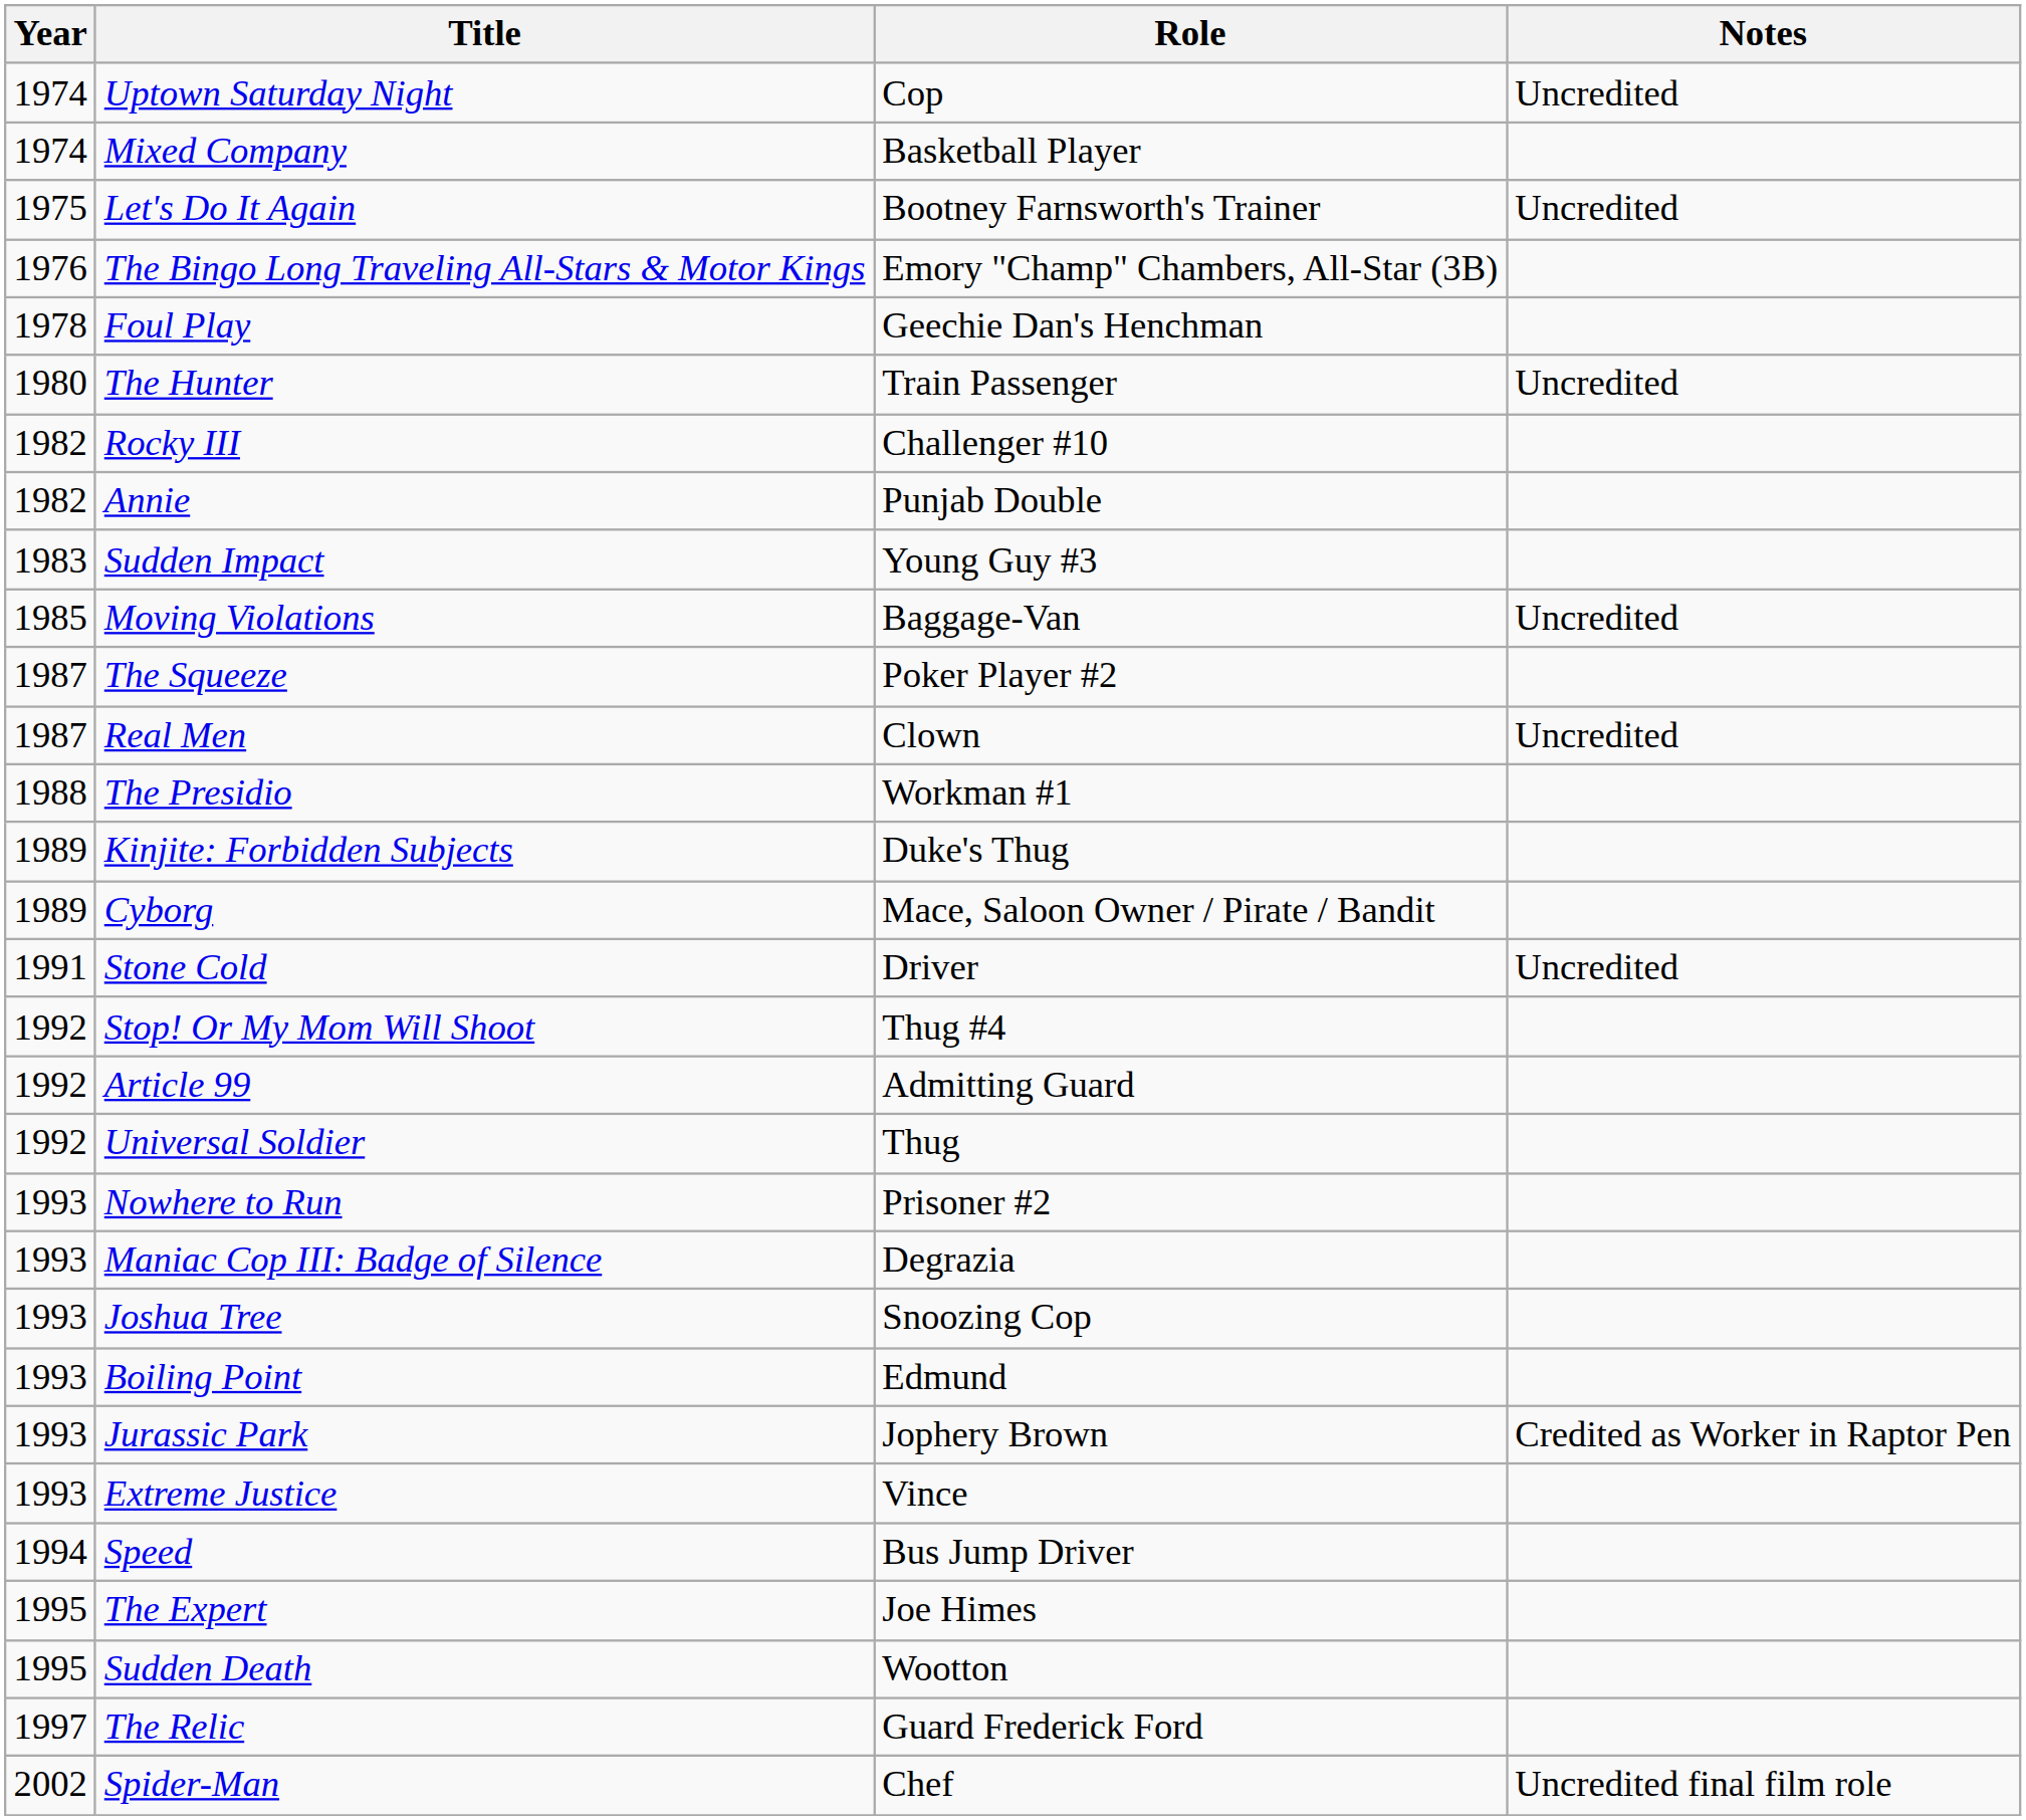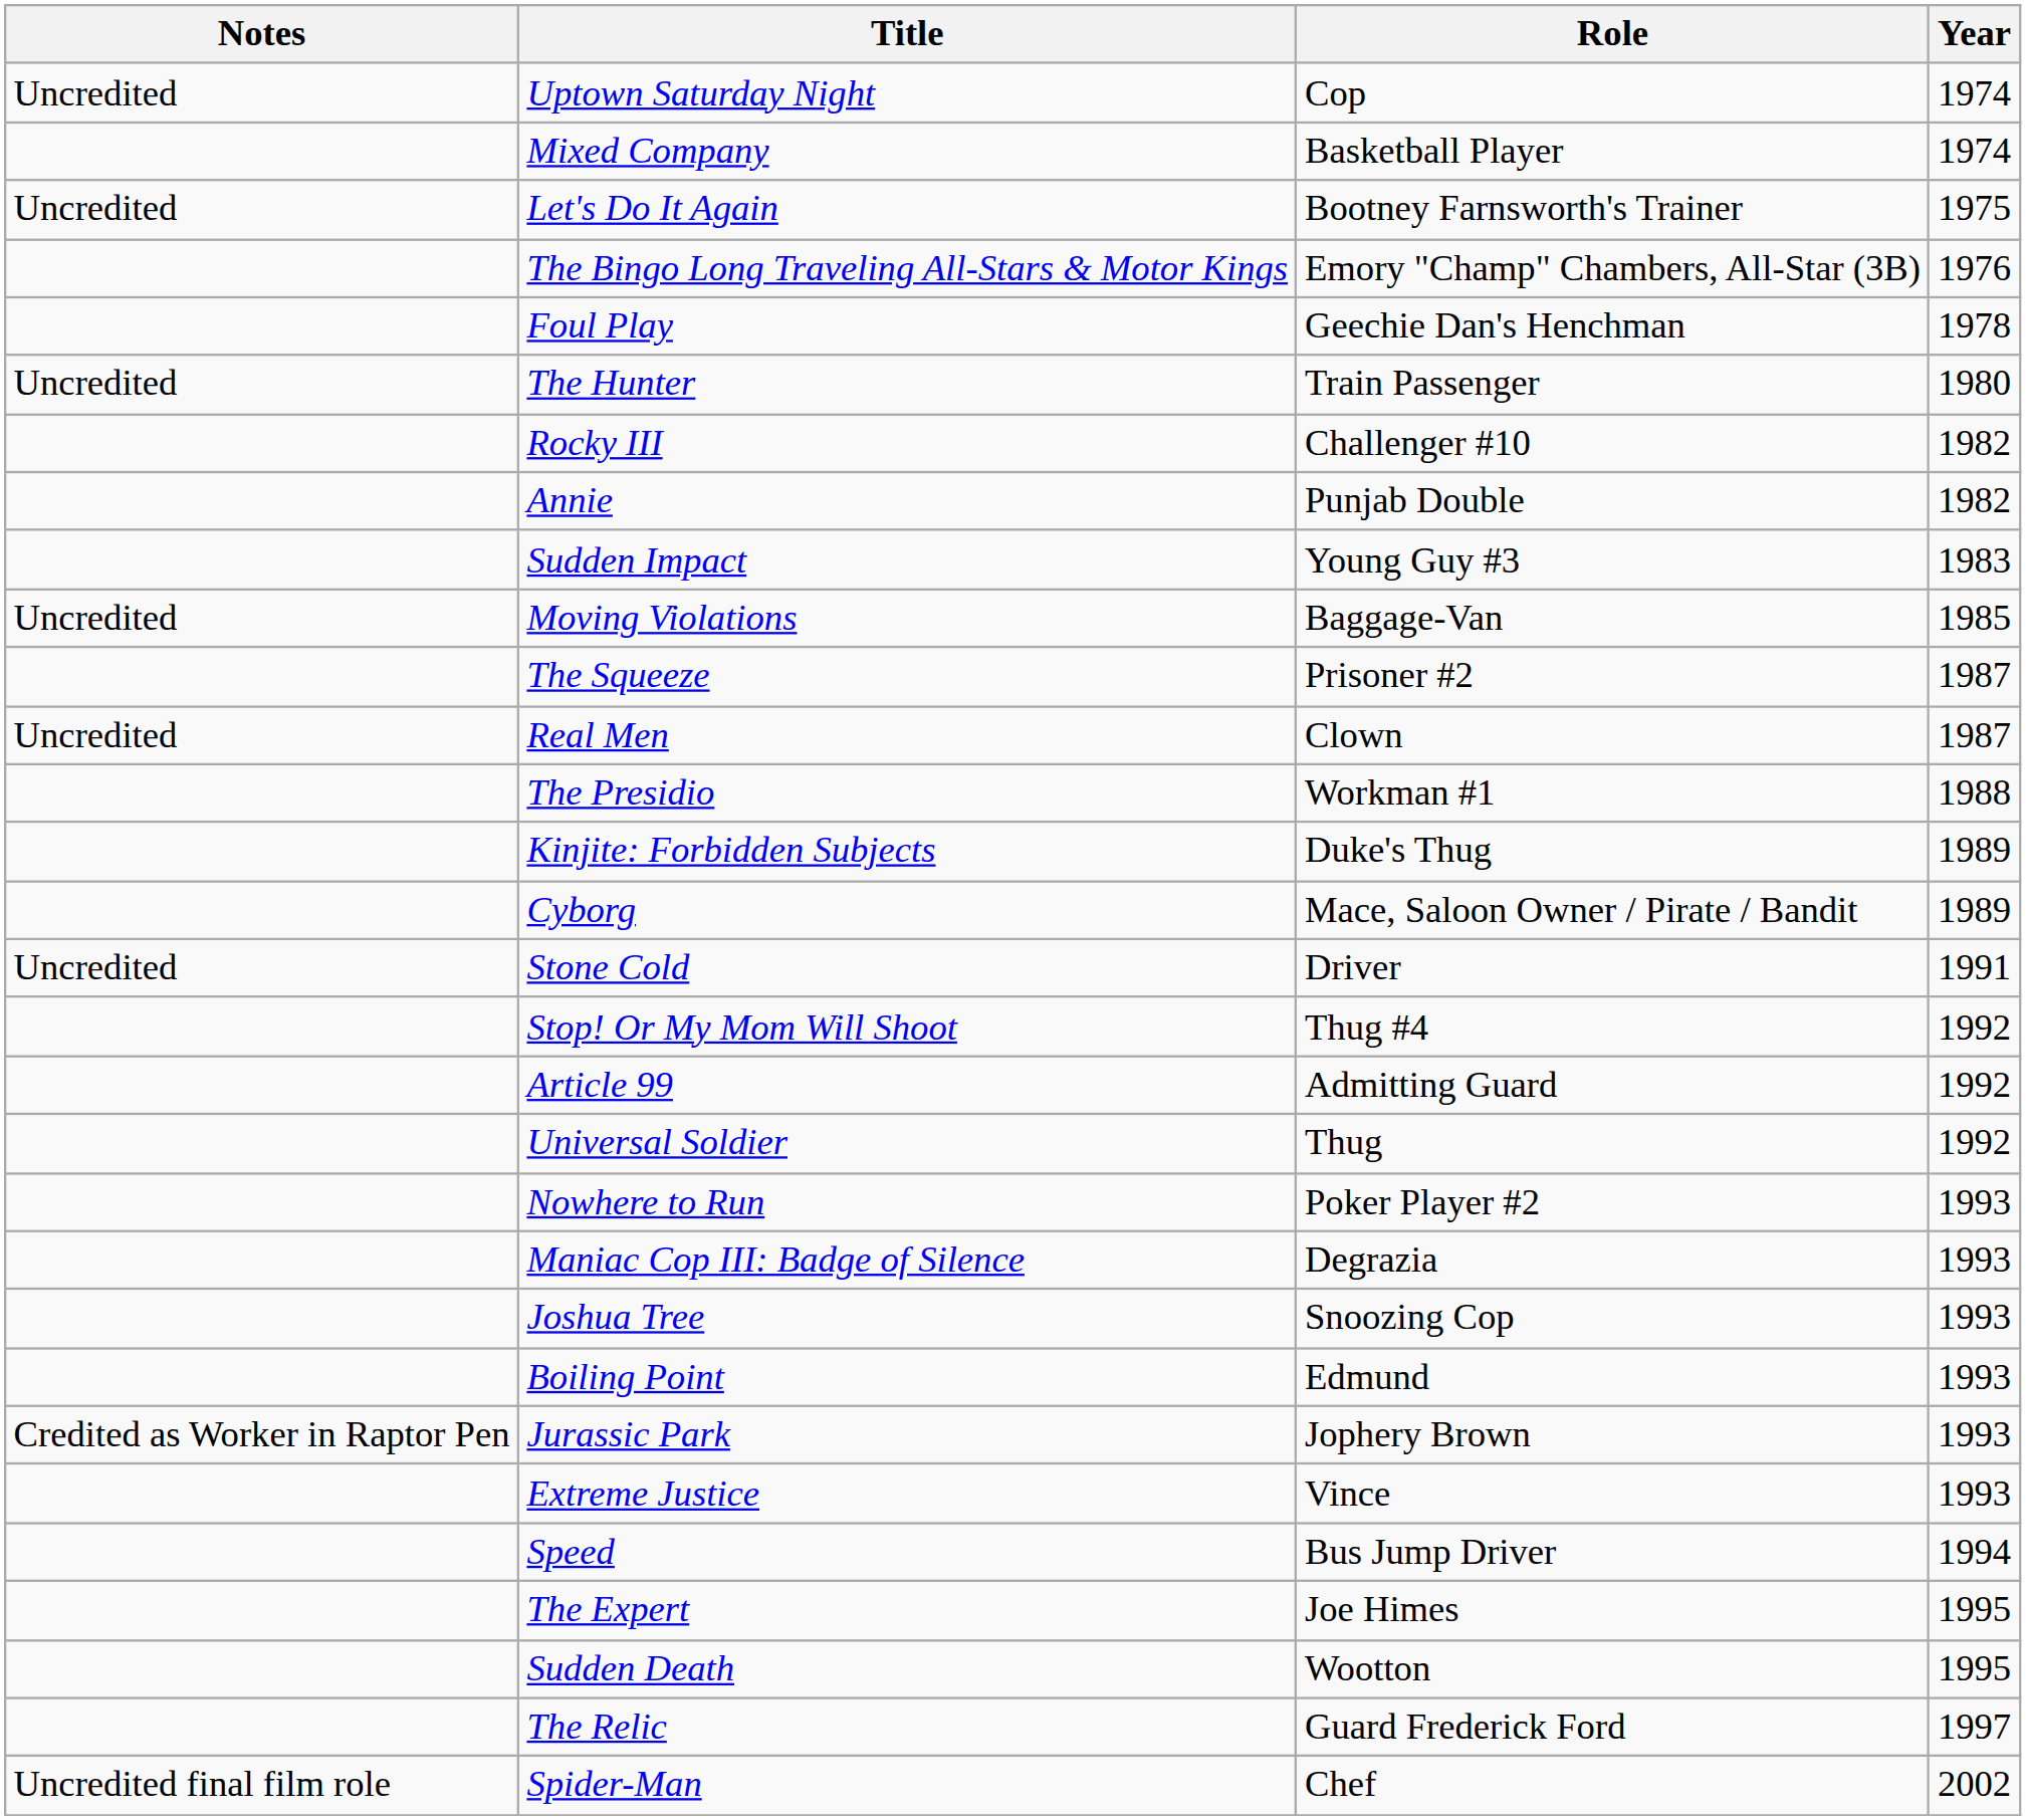 <table class="wikitable">
 <tr>
-<th>Year</th>
+<th>Notes</th>
 <th>Title</th>
 <th>Role</th>
-<th>Notes</th>
+<th>Year</th>
 </tr>
 <tr>
-<td>1974</td>
+<td>Uncredited</td>
 <td><em><a href='#'>Uptown Saturday Night</a></em></td>
 <td>Cop</td>
-<td>Uncredited</td>
+<td>1974</td>
 </tr>
 <tr>
-<td>1974</td>
+<td></td>
 <td><em><a href='#'>Mixed Company</a></em></td>
 <td>Basketball Player</td>
-<td></td>
+<td>1974</td>
 </tr>
 <tr>
-<td>1975</td>
+<td>Uncredited</td>
 <td><em><a href='#'>Let's Do It Again</a></em></td>
 <td>Bootney Farnsworth's Trainer</td>
-<td>Uncredited</td>
+<td>1975</td>
 </tr>
 <tr>
-<td>1976</td>
+<td></td>
 <td><em><a href='#'>The Bingo Long Traveling All-Stars & Motor Kings</a></em></td>
 <td>Emory "Champ" Chambers, All-Star (3B)</td>
-<td></td>
+<td>1976</td>
 </tr>
 <tr>
-<td>1978</td>
+<td></td>
 <td><em><a href='#'>Foul Play</a></em></td>
 <td>Geechie Dan's Henchman</td>
-<td></td>
+<td>1978</td>
 </tr>
 <tr>
-<td>1980</td>
+<td>Uncredited</td>
 <td><em><a href='#'>The Hunter</a></em></td>
 <td>Train Passenger</td>
-<td>Uncredited</td>
+<td>1980</td>
 </tr>
 <tr>
-<td>1982</td>
+<td></td>
 <td><em><a href='#'>Rocky III</a></em></td>
 <td>Challenger #10</td>
-<td></td>
+<td>1982</td>
 </tr>
 <tr>
-<td>1982</td>
+<td></td>
 <td><em><a href='#'>Annie</a></em></td>
 <td>Punjab Double</td>
-<td></td>
+<td>1982</td>
 </tr>
 <tr>
-<td>1983</td>
+<td></td>
 <td><em><a href='#'>Sudden Impact</a></em></td>
 <td>Young Guy #3</td>
-<td></td>
+<td>1983</td>
 </tr>
 <tr>
-<td>1985</td>
+<td>Uncredited</td>
 <td><em><a href='#'>Moving Violations</a></em></td>
 <td>Baggage-Van</td>
-<td>Uncredited</td>
+<td>1985</td>
 </tr>
 <tr>
+<td></td>
+<td><em><a href='#'>The Squeeze</a></em></td>
+<td>Prisoner #2</td>
 <td>1987</td>
-<td><em><a href='#'>The Squeeze</a></em></td>
-<td>Poker Player #2</td>
-<td></td>
 </tr>
 <tr>
-<td>1987</td>
+<td>Uncredited</td>
 <td><em><a href='#'>Real Men</a></em></td>
 <td>Clown</td>
-<td>Uncredited</td>
+<td>1987</td>
 </tr>
 <tr>
-<td>1988</td>
+<td></td>
 <td><em><a href='#'>The Presidio</a></em></td>
 <td>Workman #1</td>
-<td></td>
+<td>1988</td>
 </tr>
 <tr>
-<td>1989</td>
+<td></td>
 <td><em><a href='#'>Kinjite: Forbidden Subjects</a></em></td>
 <td>Duke's Thug</td>
-<td></td>
+<td>1989</td>
 </tr>
 <tr>
-<td>1989</td>
+<td></td>
 <td><em><a href='#'>Cyborg</a></em></td>
 <td>Mace, Saloon Owner / Pirate / Bandit</td>
-<td></td>
+<td>1989</td>
 </tr>
 <tr>
-<td>1991</td>
+<td>Uncredited</td>
 <td><em><a href='#'>Stone Cold</a></em></td>
 <td>Driver</td>
-<td>Uncredited</td>
+<td>1991</td>
 </tr>
 <tr>
-<td>1992</td>
+<td></td>
 <td><em><a href='#'>Stop! Or My Mom Will Shoot</a></em></td>
 <td>Thug #4</td>
-<td></td>
+<td>1992</td>
 </tr>
 <tr>
-<td>1992</td>
+<td></td>
 <td><em><a href='#'>Article 99</a></em></td>
 <td>Admitting Guard</td>
-<td></td>
+<td>1992</td>
 </tr>
 <tr>
-<td>1992</td>
+<td></td>
 <td><em><a href='#'>Universal Soldier</a></em></td>
 <td>Thug</td>
-<td></td>
+<td>1992</td>
 </tr>
 <tr>
+<td></td>
+<td><em><a href='#'>Nowhere to Run</a></em></td>
+<td>Poker Player #2</td>
 <td>1993</td>
-<td><em><a href='#'>Nowhere to Run</a></em></td>
-<td>Prisoner #2</td>
-<td></td>
 </tr>
 <tr>
-<td>1993</td>
+<td></td>
 <td><em><a href='#'>Maniac Cop III: Badge of Silence</a></em></td>
 <td>Degrazia</td>
-<td></td>
+<td>1993</td>
 </tr>
 <tr>
-<td>1993</td>
+<td></td>
 <td><em><a href='#'>Joshua Tree</a></em></td>
 <td>Snoozing Cop</td>
-<td></td>
+<td>1993</td>
 </tr>
 <tr>
-<td>1993</td>
+<td></td>
 <td><em><a href='#'>Boiling Point</a></em></td>
 <td>Edmund</td>
-<td></td>
+<td>1993</td>
 </tr>
 <tr>
-<td>1993</td>
+<td>Credited as Worker in Raptor Pen</td>
 <td><em><a href='#'>Jurassic Park</a></em></td>
 <td>Jophery Brown</td>
-<td>Credited as Worker in Raptor Pen</td>
+<td>1993</td>
 </tr>
 <tr>
-<td>1993</td>
+<td></td>
 <td><em><a href='#'>Extreme Justice</a></em></td>
 <td>Vince</td>
-<td></td>
+<td>1993</td>
 </tr>
 <tr>
-<td>1994</td>
+<td></td>
 <td><em><a href='#'>Speed</a></em></td>
 <td>Bus Jump Driver</td>
-<td></td>
+<td>1994</td>
 </tr>
 <tr>
-<td>1995</td>
+<td></td>
 <td><em><a href='#'>The Expert</a></em></td>
 <td>Joe Himes</td>
-<td></td>
+<td>1995</td>
 </tr>
 <tr>
-<td>1995</td>
+<td></td>
 <td><em><a href='#'>Sudden Death</a></em></td>
 <td>Wootton</td>
-<td></td>
+<td>1995</td>
 </tr>
 <tr>
-<td>1997</td>
+<td></td>
 <td><em><a href='#'>The Relic</a></em></td>
 <td>Guard Frederick Ford</td>
-<td></td>
+<td>1997</td>
 </tr>
 <tr>
-<td>2002</td>
+<td>Uncredited final film role</td>
 <td><em><a href='#'>Spider-Man</a></em></td>
 <td>Chef</td>
-<td>Uncredited final film role</td>
+<td>2002</td>
 </tr>
 </table>
